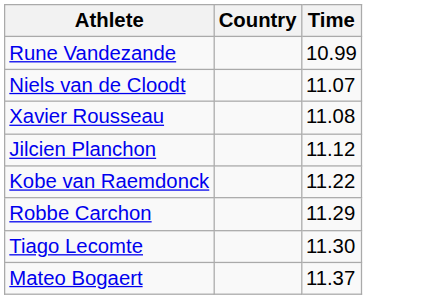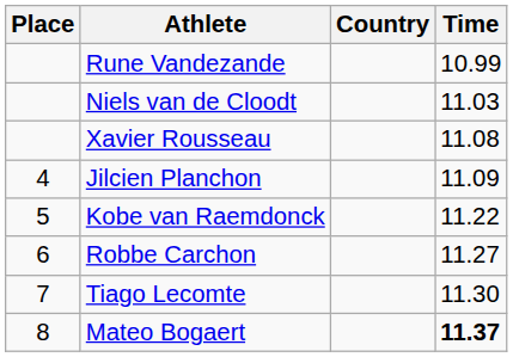 <table class="wikitable">
 <tr>
+<th>Place</th>
 <th>Athlete</th>
 <th>Country</th>
 <th>Time</th>
 </tr>
 <tr>
+<td align=center></td>
 <td><a href='#'>Rune Vandezande</a></td>
 <td></td>
 <td>10.99</td>
 </tr>
 <tr>
+<td align=center></td>
 <td><a href='#'>Niels van de Cloodt</a></td>
 <td></td>
-<td>11.07</td>
+<td>11.03</td>
 </tr>
 <tr>
+<td align=center></td>
 <td><a href='#'>Xavier Rousseau</a></td>
 <td></td>
 <td>11.08</td>
 </tr>
 <tr>
+<td align=center>4</td>
 <td><a href='#'>Jilcien Planchon</a></td>
 <td></td>
-<td>11.12</td>
+<td>11.09</td>
 </tr>
 <tr>
+<td align=center>5</td>
 <td><a href='#'>Kobe van Raemdonck</a></td>
 <td></td>
 <td>11.22</td>
 </tr>
 <tr>
+<td align=center>6</td>
 <td><a href='#'>Robbe Carchon</a></td>
 <td></td>
-<td>11.29</td>
+<td>11.27</td>
 </tr>
 <tr>
+<td align=center>7</td>
 <td><a href='#'>Tiago Lecomte</a></td>
 <td></td>
 <td>11.30</td>
 </tr>
 <tr>
+<td align=center>8</td>
 <td><a href='#'>Mateo Bogaert</a></td>
 <td></td>
-<td>11.37</td>
+<td><strong>11.37</strong></td>
 </tr>
 </table>
